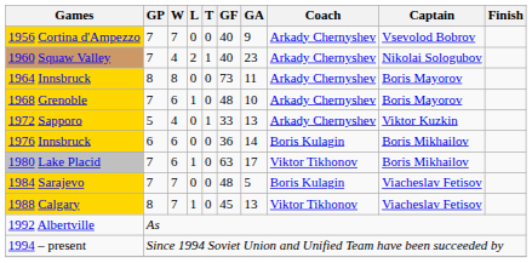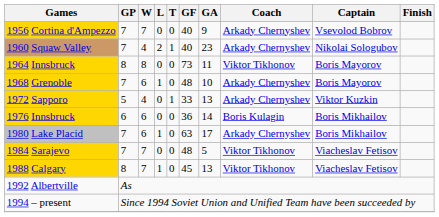 <table class="wikitable sortable">
 <tr>
 <th>Games</th>
 <th>GP</th>
 <th>W</th>
 <th>L</th>
 <th>T</th>
 <th>GF</th>
 <th>GA</th>
 <th>Coach</th>
 <th>Captain</th>
 <th>Finish</th>
 </tr>
 <tr>
 <td style="background:gold;"> <a href='#'>1956</a> <a href='#'>Cortina d'Ampezzo</a></td>
 <td>7</td>
 <td>7</td>
 <td>0</td>
 <td>0</td>
 <td>40</td>
 <td>9</td>
 <td><a href='#'>Arkady Chernyshev</a></td>
 <td><a href='#'>Vsevolod Bobrov</a></td>
 <td></td>
 </tr>
 <tr>
 <td style="background:#c96;"> <a href='#'>1960</a> <a href='#'>Squaw Valley</a></td>
 <td>7</td>
 <td>4</td>
 <td>2</td>
 <td>1</td>
 <td>40</td>
 <td>23</td>
 <td><a href='#'>Arkady Chernyshev</a></td>
 <td><a href='#'>Nikolai Sologubov</a></td>
 <td></td>
 </tr>
 <tr>
 <td style="background:gold;"> <a href='#'>1964</a> <a href='#'>Innsbruck</a></td>
 <td>8</td>
 <td>8</td>
 <td>0</td>
 <td>0</td>
 <td>73</td>
 <td>11</td>
-<td><a href='#'>Arkady Chernyshev</a></td>
+<td><a href='#'>Viktor Tikhonov</a></td>
 <td><a href='#'>Boris Mayorov</a></td>
 <td></td>
 </tr>
 <tr>
 <td style="background:gold;"> <a href='#'>1968</a> <a href='#'>Grenoble</a></td>
 <td>7</td>
 <td>6</td>
 <td>1</td>
 <td>0</td>
 <td>48</td>
 <td>10</td>
 <td><a href='#'>Arkady Chernyshev</a></td>
 <td><a href='#'>Boris Mayorov</a></td>
 <td></td>
 </tr>
 <tr>
 <td style="background:gold;"> <a href='#'>1972</a> <a href='#'>Sapporo</a></td>
 <td>5</td>
 <td>4</td>
 <td>0</td>
 <td>1</td>
 <td>33</td>
 <td>13</td>
 <td><a href='#'>Arkady Chernyshev</a></td>
 <td><a href='#'>Viktor Kuzkin</a></td>
 <td></td>
 </tr>
 <tr>
 <td style="background:gold;"> <a href='#'>1976</a> <a href='#'>Innsbruck</a></td>
 <td>6</td>
 <td>6</td>
 <td>0</td>
 <td>0</td>
 <td>36</td>
 <td>14</td>
 <td><a href='#'>Boris Kulagin</a></td>
 <td><a href='#'>Boris Mikhailov</a></td>
 <td></td>
 </tr>
 <tr>
 <td style="background:silver;"> <a href='#'>1980</a> <a href='#'>Lake Placid</a></td>
 <td>7</td>
 <td>6</td>
 <td>1</td>
 <td>0</td>
 <td>63</td>
 <td>17</td>
-<td><a href='#'>Viktor Tikhonov</a></td>
+<td><a href='#'>Arkady Chernyshev</a></td>
 <td><a href='#'>Boris Mikhailov</a></td>
 <td></td>
 </tr>
 <tr>
 <td style="background:gold;"> <a href='#'>1984</a> <a href='#'>Sarajevo</a></td>
 <td>7</td>
 <td>7</td>
 <td>0</td>
 <td>0</td>
 <td>48</td>
 <td>5</td>
-<td><a href='#'>Boris Kulagin</a></td>
+<td><a href='#'>Viktor Tikhonov</a></td>
 <td><a href='#'>Viacheslav Fetisov</a></td>
 <td></td>
 </tr>
 <tr>
 <td style="background:gold;"> <a href='#'>1988</a> <a href='#'>Calgary</a></td>
 <td>8</td>
 <td>7</td>
 <td>1</td>
 <td>0</td>
 <td>45</td>
 <td>13</td>
 <td><a href='#'>Viktor Tikhonov</a></td>
 <td><a href='#'>Viacheslav Fetisov</a></td>
 <td></td>
 </tr>
 <tr>
 <td> <a href='#'>1992</a> <a href='#'>Albertville</a></td>
 <td colspan="9"><em>As</em> </td>
 </tr>
 <tr>
 <td><a href='#'>1994</a> – present</td>
 <td colspan="9"><em>Since 1994 Soviet Union and Unified Team have been succeeded by</em> </td>
 </tr>
 <tr>
 </tr>
 </table>
